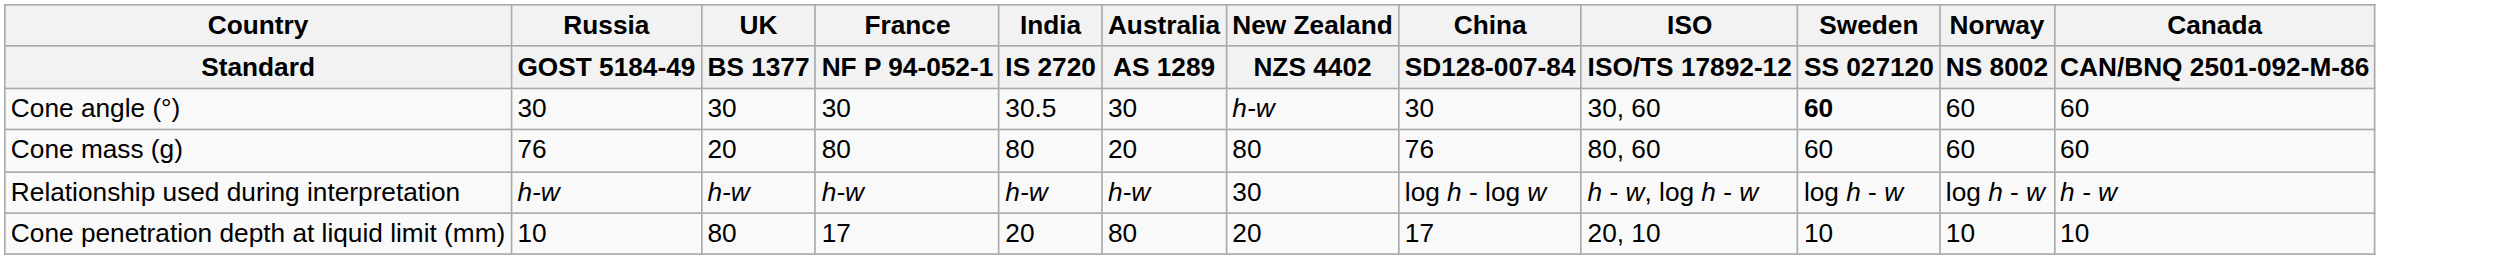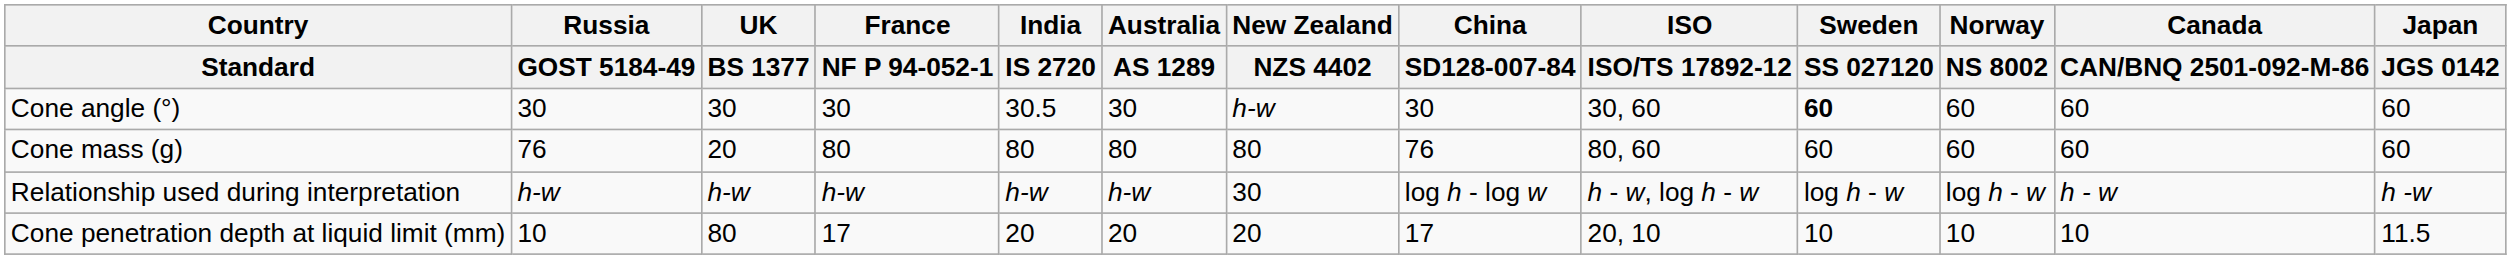 <table class="wikitable">
 <tr>
 <th>Country</th>
 <th>Russia</th>
 <th>UK</th>
 <th>France</th>
 <th>India</th>
 <th>Australia</th>
 <th>New Zealand</th>
 <th>China</th>
 <th>ISO</th>
 <th>Sweden</th>
 <th>Norway</th>
 <th>Canada</th>
+<th>Japan</th>
 </tr>
 <tr>
 <th>Standard</th>
 <th>GOST 5184-49</th>
 <th>BS 1377</th>
 <th>NF P 94-052-1</th>
 <th>IS 2720</th>
 <th>AS 1289</th>
 <th>NZS 4402</th>
 <th>SD128-007-84</th>
 <th>ISO/TS 17892-12</th>
 <th>SS 027120</th>
 <th>NS 8002</th>
 <th>CAN/BNQ 2501-092-M-86</th>
+<th>JGS 0142</th>
 </tr>
 <tr>
 <td>Cone angle (°)</td>
 <td>30</td>
 <td>30</td>
 <td>30</td>
 <td>30.5</td>
 <td>30</td>
 <td><em>h-w</em></td>
 <td>30</td>
 <td>30, 60</td>
 <td><strong>60</strong></td>
 <td>60</td>
 <td>60</td>
+<td>60</td>
 </tr>
 <tr>
 <td>Cone mass (g)</td>
 <td>76</td>
 <td>20</td>
 <td>80</td>
 <td>80</td>
-<td>20</td>
+<td>80</td>
 <td>80</td>
 <td>76</td>
 <td>80, 60</td>
+<td>60</td>
 <td>60</td>
 <td>60</td>
 <td>60</td>
 </tr>
 <tr>
 <td>Relationship used during interpretation</td>
 <td><em>h-w</em></td>
 <td><em>h-w</em></td>
 <td><em>h-w</em></td>
 <td><em>h-w</em></td>
 <td><em>h-w</em></td>
 <td>30</td>
 <td>log <em>h</em> - log <em>w</em></td>
 <td><em>h</em> - <em>w</em>, log <em>h</em> - <em>w</em></td>
 <td>log <em>h</em> - <em>w</em></td>
 <td>log <em>h</em> - <em>w</em></td>
 <td><em>h - w</em></td>
+<td><em>h -w</em></td>
 </tr>
 <tr>
 <td>Cone penetration depth at liquid limit (mm)</td>
 <td>10</td>
 <td>80</td>
 <td>17</td>
 <td>20</td>
-<td>80</td>
+<td>20</td>
 <td>20</td>
 <td>17</td>
 <td>20, 10</td>
 <td>10</td>
 <td>10</td>
 <td>10</td>
+<td>11.5</td>
 </tr>
 </table>
